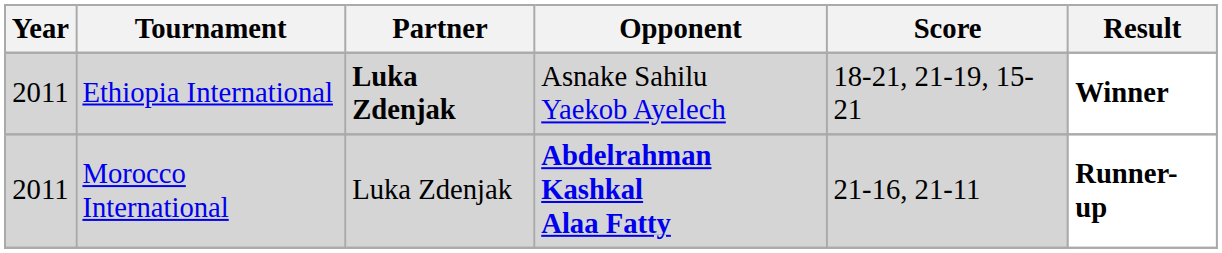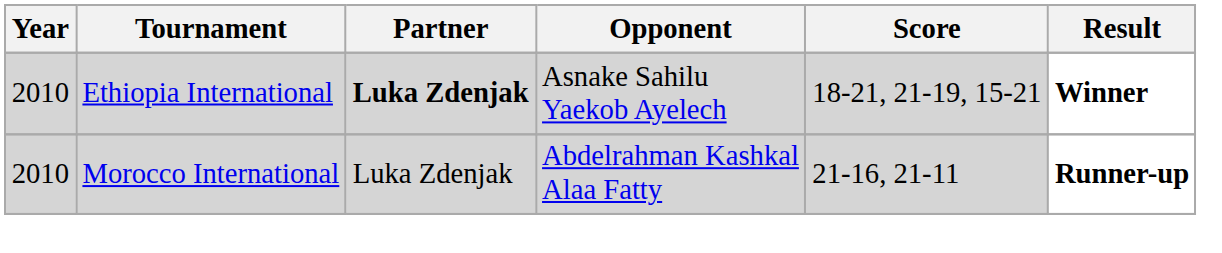 <table class="sortable wikitable" style="font-size: 90%;">
 <tr>
 <th>Year</th>
 <th>Tournament</th>
 <th>Partner</th>
 <th>Opponent</th>
 <th>Score</th>
 <th>Result</th>
 </tr>
 <tr>
 </tr>
 <tr style="background:#D5D5D5">
-<td align="center">2011</td>
+<td align="center">2010</td>
 <td align="left"><a href='#'>Ethiopia International</a></td>
 <td align="left"><strong> Luka Zdenjak</strong></td>
 <td align="left"> Asnake Sahilu<br> <a href='#'>Yaekob Ayelech</a></td>
 <td align="left">18-21, 21-19, 15-21</td>
 <td style="text-align:left; background:white"> <strong>Winner</strong></td>
 </tr>
 <tr>
 </tr>
 <tr style="background:#D5D5D5">
-<td align="center">2011</td>
+<td align="center">2010</td>
 <td align="left"><a href='#'>Morocco International</a></td>
 <td align="left"> Luka Zdenjak</td>
-<td align="left"><strong> <a href='#'>Abdelrahman Kashkal</a><br> <a href='#'>Alaa Fatty</a></strong></td>
+<td align="left"> <a href='#'>Abdelrahman Kashkal</a><br> <a href='#'>Alaa Fatty</a></td>
 <td align="left">21-16, 21-11</td>
 <td style="text-align:left; background:white"> <strong>Runner-up</strong></td>
 </tr>
 <tr>
 </tr>
 </table>
